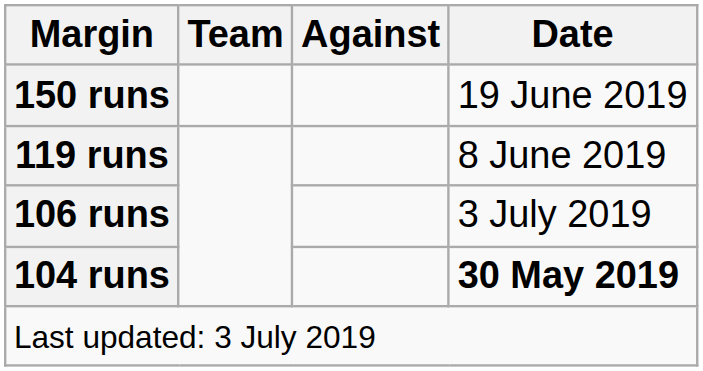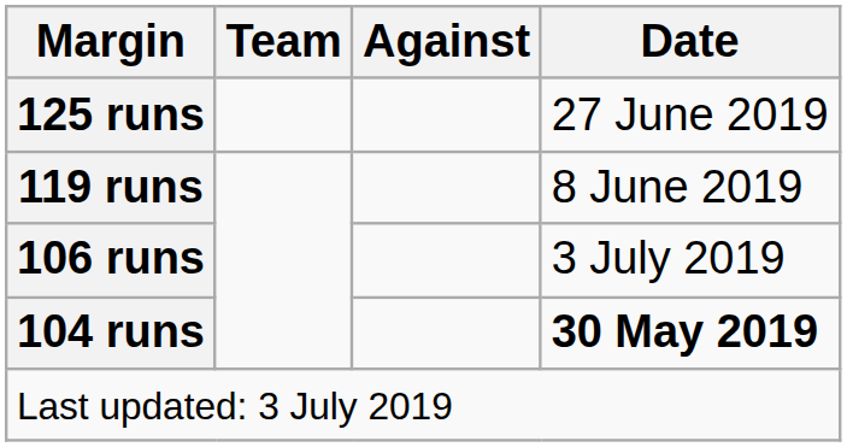 <table class="wikitable sortable">
 <tr>
 <th data-sort-type=number>Margin</th>
 <th>Team</th>
 <th>Against</th>
 <th>Date</th>
 </tr>
 <tr>
-<th>150 runs</th>
+<th>125 runs</th>
 <td></td>
 <td></td>
-<td>19 June 2019</td>
+<td>27 June 2019</td>
 </tr>
 <tr>
 <th>119 runs</th>
 <td rowspan=3></td>
 <td></td>
 <td>8 June 2019</td>
 </tr>
 <tr>
 <th>106 runs</th>
 <td></td>
 <td>3 July 2019</td>
 </tr>
 <tr>
 <th>104 runs</th>
 <td></td>
 <td><strong>30 May 2019</strong></td>
 </tr>
 <tr class="sortbottom">
 <td colspan="4"><small>Last updated: 3 July 2019</small></td>
 </tr>
 </table>
